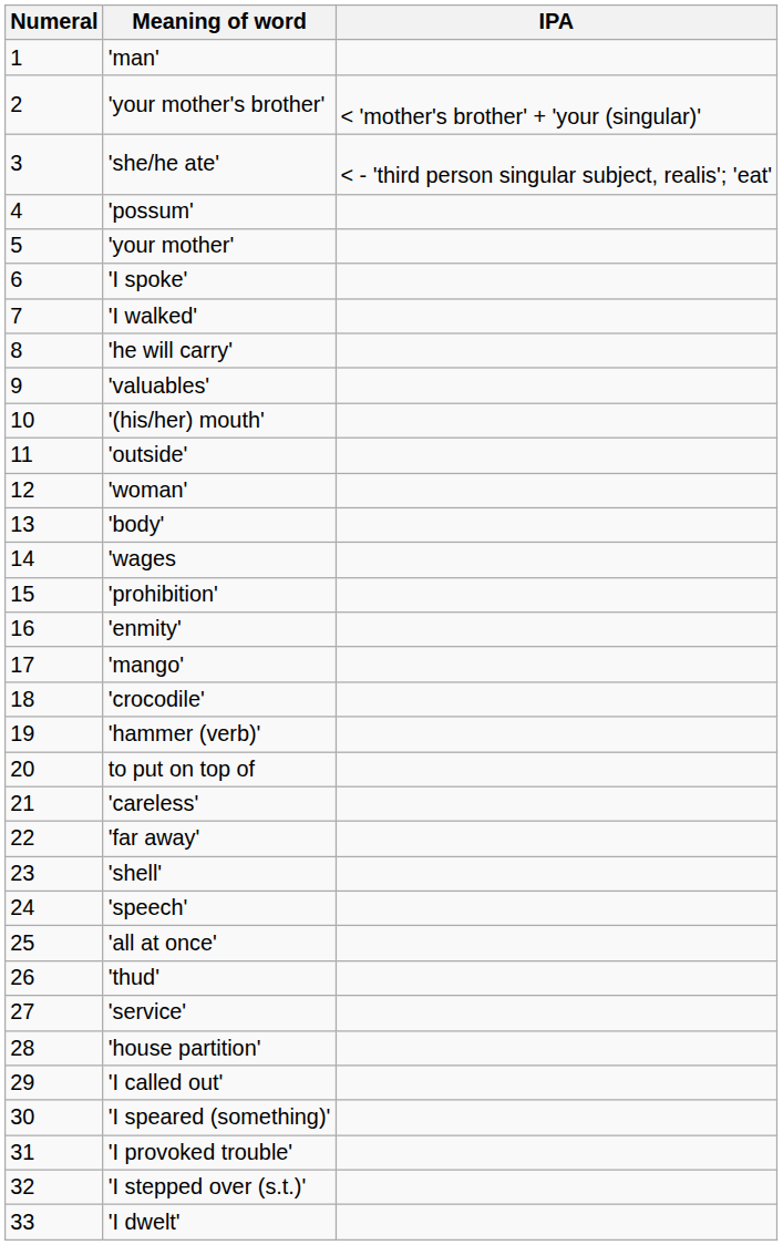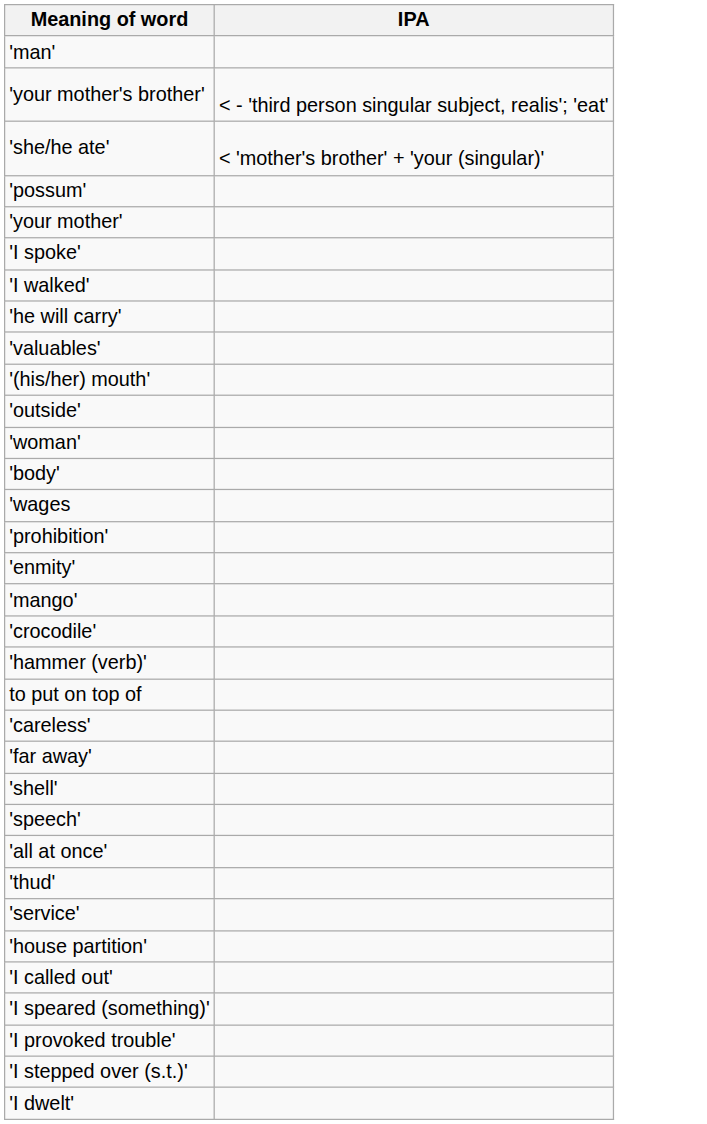 <table class="wikitable">
 <tr>
-<th>Numeral</th>
 <th>Meaning of word</th>
 <th>IPA</th>
 </tr>
 <tr>
-<td>1</td>
 <td>'man'</td>
 <td></td>
 </tr>
 <tr>
-<td>2</td>
 <td>'your mother's brother'</td>
+<td><br><  - 'third person singular subject, realis';  'eat'</td>
+</tr>
+<tr>
+<td>'she/he ate'</td>
 <td><br>< 'mother's brother' +  'your (singular)'</td>
 </tr>
 <tr>
-<td>3</td>
-<td>'she/he ate'</td>
-<td><br><  - 'third person singular subject, realis';  'eat'</td>
-</tr>
-<tr>
-<td>4</td>
 <td>'possum'</td>
 <td></td>
 </tr>
 <tr>
-<td>5</td>
 <td>'your mother'</td>
 <td></td>
 </tr>
 <tr>
-<td>6</td>
 <td>'I spoke'</td>
 <td></td>
 </tr>
 <tr>
-<td>7</td>
 <td>'I walked'</td>
 <td></td>
 </tr>
 <tr>
-<td>8</td>
 <td>'he will carry'</td>
 <td></td>
 </tr>
 <tr>
-<td>9</td>
 <td>'valuables'</td>
 <td></td>
 </tr>
 <tr>
-<td>10</td>
 <td>'(his/her) mouth'</td>
 <td></td>
 </tr>
 <tr>
-<td>11</td>
 <td>'outside'</td>
 <td></td>
 </tr>
 <tr>
-<td>12</td>
 <td>'woman'</td>
 <td></td>
 </tr>
 <tr>
-<td>13</td>
 <td>'body'</td>
 <td></td>
 </tr>
 <tr>
-<td>14</td>
 <td>'wages</td>
 <td></td>
 </tr>
 <tr>
-<td>15</td>
 <td>'prohibition'</td>
 <td></td>
 </tr>
 <tr>
-<td>16</td>
 <td>'enmity'</td>
 <td></td>
 </tr>
 <tr>
-<td>17</td>
 <td>'mango'</td>
 <td></td>
 </tr>
 <tr>
-<td>18</td>
 <td>'crocodile'</td>
 <td></td>
 </tr>
 <tr>
-<td>19</td>
 <td>'hammer (verb)'</td>
 <td></td>
 </tr>
 <tr>
-<td>20</td>
 <td>to put on top of</td>
 <td></td>
 </tr>
 <tr>
-<td>21</td>
 <td>'careless'</td>
 <td></td>
 </tr>
 <tr>
-<td>22</td>
 <td>'far away'</td>
 <td></td>
 </tr>
 <tr>
-<td>23</td>
 <td>'shell'</td>
 <td></td>
 </tr>
 <tr>
-<td>24</td>
 <td>'speech'</td>
 <td></td>
 </tr>
 <tr>
-<td>25</td>
 <td>'all at once'</td>
 <td></td>
 </tr>
 <tr>
-<td>26</td>
 <td>'thud'</td>
 <td></td>
 </tr>
 <tr>
-<td>27</td>
 <td>'service'</td>
 <td></td>
 </tr>
 <tr>
-<td>28</td>
 <td>'house partition'</td>
 <td></td>
 </tr>
 <tr>
-<td>29</td>
 <td>'I called out'</td>
 <td></td>
 </tr>
 <tr>
-<td>30</td>
 <td>'I speared (something)'</td>
 <td></td>
 </tr>
 <tr>
-<td>31</td>
 <td>'I provoked trouble'</td>
 <td></td>
 </tr>
 <tr>
-<td>32</td>
 <td>'I stepped over (s.t.)'</td>
 <td></td>
 </tr>
 <tr>
-<td>33</td>
 <td>'I dwelt'</td>
 <td></td>
 </tr>
 </table>
